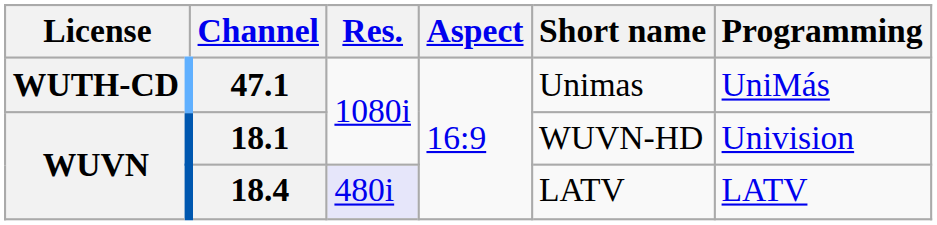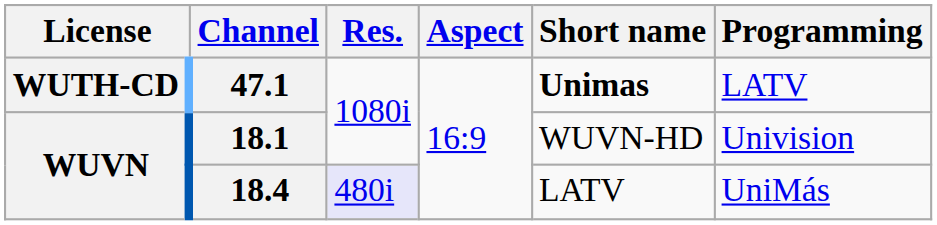 <table class="wikitable">
 <tr>
 <th scope = "col">License</th>
 <th scope = "col"><a href='#'>Channel</a></th>
 <th scope = "col"><a href='#'>Res.</a></th>
 <th scope = "col"><a href='#'>Aspect</a></th>
 <th scope = "col">Short name</th>
 <th scope = "col">Programming</th>
 </tr>
 <tr>
 <th scope = "row" style="border-right: 4px solid #60B0FF;">WUTH-CD</th>
 <th scope = "row">47.1</th>
 <td rowspan=2><a href='#'>1080i</a></td>
 <td rowspan=3><a href='#'>16:9</a></td>
-<td>Unimas</td>
-<td><a href='#'>UniMás</a></td>
+<td><strong>Unimas</strong></td>
+<td><a href='#'>LATV</a></td>
 </tr>
 <tr>
 <th rowspan= "2" scope = "row" style="border-right: 4px solid #0057AF;">WUVN</th>
 <th scope = "row">18.1</th>
 <td>WUVN-HD</td>
 <td><a href='#'>Univision</a></td>
 </tr>
 <tr>
 <th scope = "row">18.4</th>
 <td style="background: lavender;"><a href='#'>480i</a></td>
 <td>LATV</td>
-<td><a href='#'>LATV</a></td>
+<td><a href='#'>UniMás</a></td>
 </tr>
 </table>
